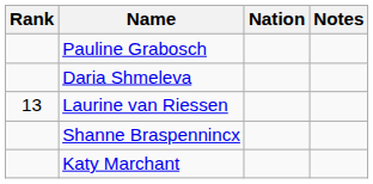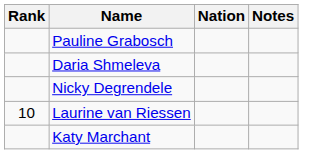 <table class="wikitable sortable" style="text-align:center">
 <tr>
 <th>Rank</th>
 <th>Name</th>
 <th>Nation</th>
 <th>Notes</th>
 </tr>
 <tr>
 <td></td>
 <td align=left><a href='#'>Pauline Grabosch</a></td>
 <td align=left></td>
 <td></td>
 </tr>
 <tr>
 <td></td>
 <td align=left><a href='#'>Daria Shmeleva</a></td>
 <td align=left></td>
 <td></td>
 </tr>
 <tr>
-<td>13</td>
-<td align=left><a href='#'>Laurine van Riessen</a></td>
+<td></td>
+<td align=left><a href='#'>Nicky Degrendele</a></td>
 <td align=left></td>
 <td></td>
 </tr>
 <tr>
-<td></td>
-<td align=left><a href='#'>Shanne Braspennincx</a></td>
+<td>10</td>
+<td align=left><a href='#'>Laurine van Riessen</a></td>
 <td align=left></td>
 <td></td>
 </tr>
 <tr>
 <td></td>
 <td align=left><a href='#'>Katy Marchant</a></td>
 <td align=left></td>
 <td></td>
 </tr>
 </table>
